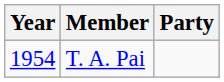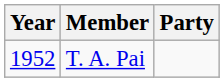 <table class="wikitable">
 <tr>
 <th>Year</th>
 <th>Member</th>
 <th colspan="2">Party</th>
 </tr>
 <tr>
-<td><a href='#'>1954</a></td>
+<td><a href='#'>1952</a></td>
 <td><a href='#'>T. A. Pai</a></td>
 <td></td>
 </tr>
 </table>
